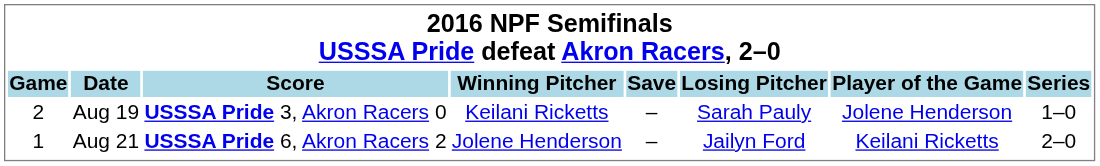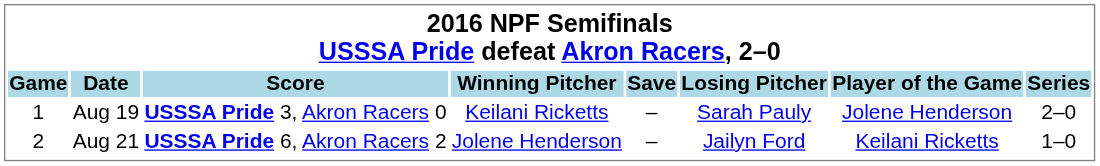 <table cellpadding="1"  style="min-width:45em;text-align:center;font-size:100%; border:1px solid gray;">
 <tr style="font-size:larger;">
 <th colspan=8>2016 NPF Semifinals<br><a href='#'>USSSA Pride</a> defeat <a href='#'>Akron Racers</a>, 2–0</th>
 </tr>
 <tr style="background:lightblue;">
 <th>Game</th>
 <th>Date</th>
 <th>Score</th>
 <th>Winning Pitcher</th>
 <th>Save</th>
 <th>Losing Pitcher</th>
 <th>Player of the Game</th>
 <th>Series<br></th>
 </tr>
 <tr>
-<td>2</td>
+<td>1</td>
 <td>Aug 19</td>
 <td><strong><a href='#'>USSSA Pride</a></strong> 3, <a href='#'>Akron Racers</a> 0</td>
 <td><a href='#'>Keilani Ricketts</a></td>
 <td>–</td>
 <td><a href='#'>Sarah Pauly</a></td>
 <td><a href='#'>Jolene Henderson</a></td>
-<td>1–0</td>
+<td>2–0</td>
 </tr>
 <tr>
-<td>1</td>
+<td>2</td>
 <td>Aug 21</td>
 <td><strong><a href='#'>USSSA Pride</a></strong> 6, <a href='#'>Akron Racers</a> 2</td>
 <td><a href='#'>Jolene Henderson</a></td>
 <td>–</td>
 <td><a href='#'>Jailyn Ford</a></td>
 <td><a href='#'>Keilani Ricketts</a></td>
-<td>2–0</td>
+<td>1–0</td>
 </tr>
 <tr>
 </tr>
 </table>
